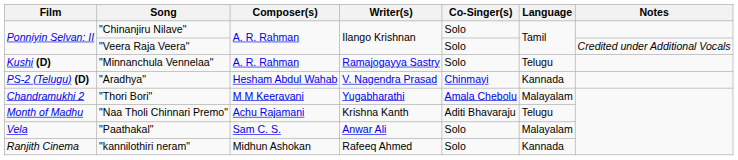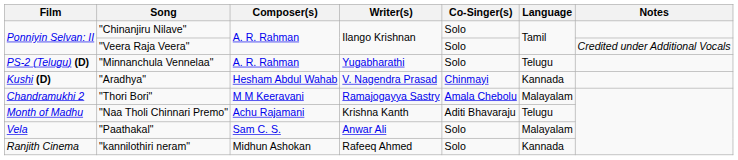 <table class="wikitable">
 <tr>
 <th>Film</th>
 <th>Song</th>
 <th>Composer(s)</th>
 <th>Writer(s)</th>
 <th>Co-Singer(s)</th>
 <th>Language</th>
 <th>Notes</th>
 </tr>
 <tr>
 <td rowspan="2"><em><a href='#'>Ponniyin Selvan: II</a></em></td>
 <td>"Chinanjiru Nilave"<br></td>
 <td rowspan="2"><a href='#'>A. R. Rahman</a></td>
 <td rowspan="2">Ilango Krishnan</td>
 <td>Solo<br></td>
 <td rowspan="2">Tamil</td>
 <td></td>
 </tr>
 <tr>
 <td>"Veera Raja Veera"</td>
 <td>Solo</td>
 <td><em>Credited under Additional Vocals</em></td>
 </tr>
 <tr>
-<td><em><a href='#'>Kushi</a></em> <strong>(D)</strong></td>
+<td><em><a href='#'>PS-2 (Telugu)</a></em> <strong>(D)</strong></td>
 <td>"Minnanchula Vennelaa"</td>
 <td><a href='#'>A. R. Rahman</a></td>
-<td><a href='#'>Ramajogayya Sastry</a></td>
+<td><a href='#'>Yugabharathi</a></td>
 <td>Solo</td>
 <td>Telugu</td>
 <td></td>
 </tr>
 <tr>
-<td><em><a href='#'>PS-2 (Telugu)</a></em> <strong>(D)</strong></td>
+<td><em><a href='#'>Kushi</a></em> <strong>(D)</strong></td>
 <td>"Aradhya"</td>
 <td><a href='#'>Hesham Abdul Wahab</a></td>
 <td><a href='#'>V. Nagendra Prasad</a></td>
 <td><a href='#'>Chinmayi</a></td>
 <td>Kannada</td>
 <td></td>
 </tr>
 <tr>
 <td><em><a href='#'>Chandramukhi 2</a></em></td>
 <td>"Thori Bori"</td>
 <td><a href='#'>M M Keeravani</a></td>
-<td><a href='#'>Yugabharathi</a></td>
+<td><a href='#'>Ramajogayya Sastry</a></td>
 <td><a href='#'>Amala Chebolu</a></td>
 <td>Malayalam</td>
 </tr>
 <tr>
 <td><em><a href='#'>Month of Madhu</a></em></td>
 <td>"Naa Tholi Chinnari Premo"</td>
 <td><a href='#'>Achu Rajamani</a></td>
 <td>Krishna Kanth</td>
 <td>Aditi Bhavaraju</td>
 <td>Telugu</td>
 </tr>
 <tr>
 <td><a href='#'><em>Vela</em></a></td>
 <td>"Paathakal"</td>
 <td><a href='#'>Sam C. S.</a></td>
 <td><a href='#'>Anwar Ali</a></td>
 <td>Solo</td>
 <td>Malayalam</td>
 </tr>
 <tr>
 <td><em>Ranjith Cinema</em></td>
 <td>"kannilothiri neram"</td>
 <td>Midhun Ashokan</td>
 <td>Rafeeq Ahmed</td>
 <td>Solo</td>
 <td>Kannada</td>
 </tr>
 </table>
